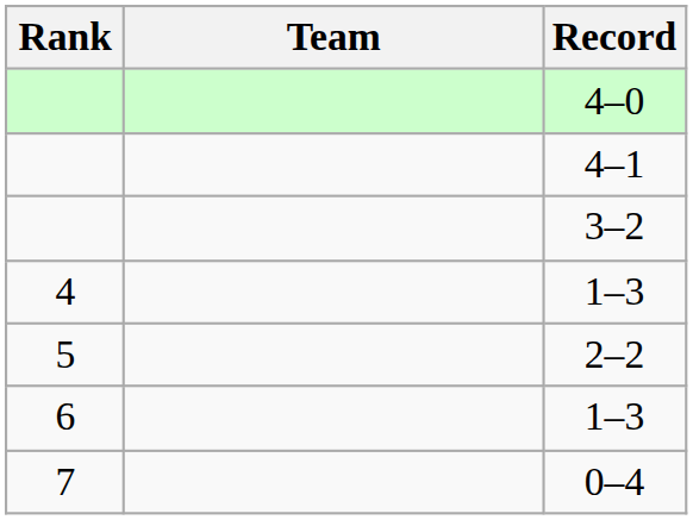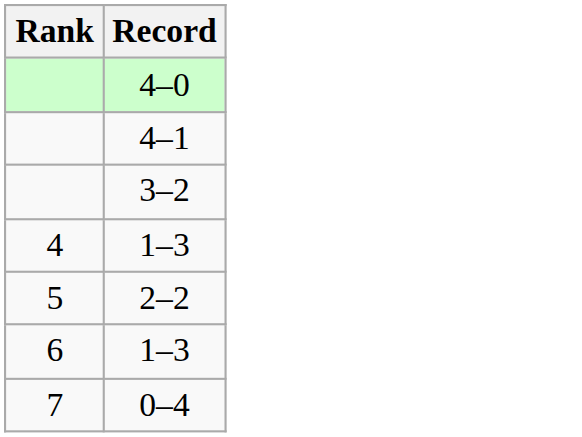 <table class=wikitable style="text-align:center;">
 <tr>
 <th width=40>Rank</th>
-<th width=160>Team</th>
 <th>Record</th>
 </tr>
 <tr bgcolor=#ccffcc>
 <td></td>
-<td align=left></td>
 <td>4–0</td>
 </tr>
 <tr>
 <td></td>
-<td align=left></td>
 <td>4–1</td>
 </tr>
 <tr>
 <td></td>
-<td align=left></td>
 <td>3–2</td>
 </tr>
 <tr>
 <td>4</td>
-<td align=left></td>
 <td>1–3</td>
 </tr>
 <tr>
 <td>5</td>
-<td align=left></td>
 <td>2–2</td>
 </tr>
 <tr>
 <td>6</td>
-<td align=left></td>
 <td>1–3</td>
 </tr>
 <tr>
 <td>7</td>
-<td align=left></td>
 <td>0–4</td>
 </tr>
 </table>
